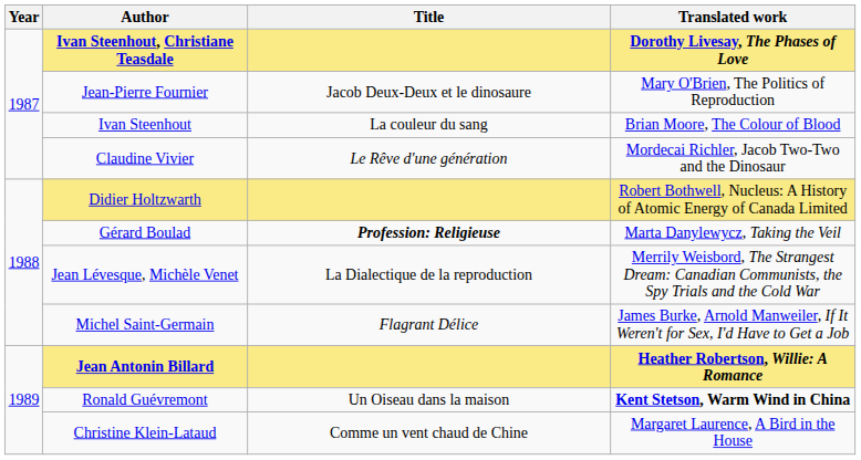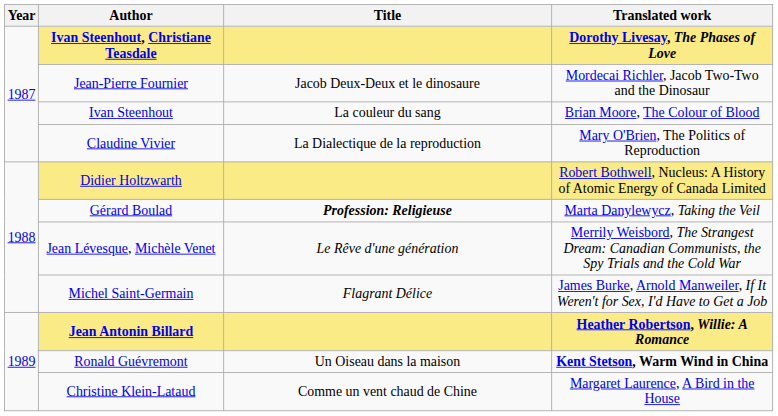 <table class="wikitable" width="100%">
 <tr>
 <th>Year</th>
 <th width="25%">Author</th>
 <th width="45%">Title</th>
 <th width="30%">Translated work</th>
 </tr>
 <tr>
 <td align="center" rowspan="4"><a href='#'>1987</a></td>
 <td align="center" style="background:#FAEB86"><strong><a href='#'>Ivan Steenhout</a>, <a href='#'>Christiane Teasdale</a></strong></td>
 <td align="center" style="background:#FAEB86"><strong><em></em></strong></td>
 <td align="center" style="background:#FAEB86"><strong><a href='#'>Dorothy Livesay</a>, <em>The Phases of Love<strong><em></td>
 </tr>
 <tr>
 <td align="center"><a href='#'>Jean-Pierre Fournier</a></td>
 <td align="center"></em>Jacob Deux-Deux et le dinosaure<em></td>
-<td align="center"><a href='#'>Mary O'Brien</a>, </em>The Politics of Reproduction<em></td>
+<td align="center"><a href='#'>Mordecai Richler</a>, </em>Jacob Two-Two and the Dinosaur<em></td>
 </tr>
 <tr>
 <td align="center"><a href='#'>Ivan Steenhout</a></td>
 <td align="center"></em>La couleur du sang<em></td>
 <td align="center"><a href='#'>Brian Moore</a>, </em><a href='#'>The Colour of Blood</a><em></td>
 </tr>
 <tr>
 <td align="center"><a href='#'>Claudine Vivier</a></td>
-<td align="center"><em>Le Rêve d'une génération</em></td>
-<td align="center"><a href='#'>Mordecai Richler</a>, </em>Jacob Two-Two and the Dinosaur<em></td>
+<td align="center"></em>La Dialectique de la reproduction<em></td>
+<td align="center"><a href='#'>Mary O'Brien</a>, </em>The Politics of Reproduction<em></td>
 </tr>
 <tr>
 <td align="center" rowspan="4"><a href='#'>1988</a></td>
 <td align="center" style="background:#FAEB86"></strong><a href='#'>Didier Holtzwarth</a><strong></td>
 <td align="center" style="background:#FAEB86"></em></strong><strong><em></td>
 <td align="center" style="background:#FAEB86"></strong><a href='#'>Robert Bothwell</a>, </em>Nucleus: A History of Atomic Energy of Canada Limited</em></strong></td>
 </tr>
 <tr>
 <td align="center"><a href='#'>Gérard Boulad</a></td>
 <td align="center"><strong><em>Profession: Religieuse</em></strong></td>
 <td align="center"><a href='#'>Marta Danylewycz</a>, <em>Taking the Veil</em></td>
 </tr>
 <tr>
 <td align="center"><a href='#'>Jean Lévesque</a>, <a href='#'>Michèle Venet</a></td>
-<td align="center"></em>La Dialectique de la reproduction<em></td>
+<td align="center"><em>Le Rêve d'une génération</em></td>
 <td align="center"><a href='#'>Merrily Weisbord</a>, <em>The Strangest Dream: Canadian Communists, the Spy Trials and the Cold War</em></td>
 </tr>
 <tr>
 <td align="center"><a href='#'>Michel Saint-Germain</a></td>
 <td align="center"><em>Flagrant Délice</em></td>
 <td align="center"><a href='#'>James Burke</a>, <a href='#'>Arnold Manweiler</a>, <em>If It Weren't for Sex, I'd Have to Get a Job</em></td>
 </tr>
 <tr>
 <td align="center" rowspan="3"><a href='#'>1989</a></td>
 <td align="center" style="background:#FAEB86"><strong><a href='#'>Jean Antonin Billard</a></strong></td>
 <td align="center" style="background:#FAEB86"><strong><em></em></strong></td>
 <td align="center" style="background:#FAEB86"><strong><a href='#'>Heather Robertson</a>, <em>Willie: A Romance<strong><em></td>
 </tr>
 <tr>
 <td align="center"><a href='#'>Ronald Guévremont</a></td>
 <td align="center"></em>Un Oiseau dans la maison<em></td>
 <td align="center"><strong><a href='#'>Kent Stetson</a>, </em>Warm Wind in China<em></strong></td>
 </tr>
 <tr>
 <td align="center"><a href='#'>Christine Klein-Lataud</a></td>
 <td align="center"></em>Comme un vent chaud de Chine<em></td>
 <td align="center"><a href='#'>Margaret Laurence</a>, </em><a href='#'>A Bird in the House</a><em></td>
 </tr>
 </table>
